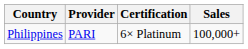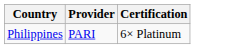 <table class="wikitable">
 <tr>
 <th>Country</th>
 <th>Provider</th>
 <th>Certification</th>
-<th>Sales</th>
 </tr>
 <tr>
 <td><a href='#'>Philippines</a></td>
 <td><a href='#'>PARI</a></td>
 <td>6× Platinum</td>
-<td>100,000+</td>
 </tr>
 </table>
